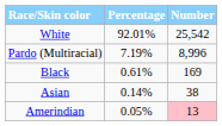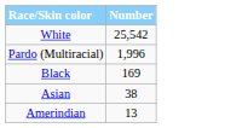 <table class="wikitable">
 <tr style="background:#87CEFA; color:white">
 <td><strong>Race/Skin color </strong></td>
-<td><strong>Percentage</strong></td>
 <td><strong>Number</strong></td>
 </tr>
 <tr align="center">
 <td><a href='#'>White</a></td>
-<td>92.01%</td>
 <td>25,542</td>
 </tr>
 <tr align="center">
 <td><a href='#'>Pardo</a> (Multiracial)</td>
-<td>7.19%</td>
-<td>8,996</td>
+<td>1,996</td>
 </tr>
 <tr align="center">
 <td><a href='#'>Black</a></td>
-<td>0.61%</td>
 <td>169</td>
 </tr>
 <tr align="center">
 <td><a href='#'>Asian</a></td>
-<td>0.14%</td>
 <td>38</td>
 </tr>
 <tr align="center">
 <td><a href='#'>Amerindian</a></td>
-<td>0.05%</td>
-<td style="background: pink;">13</td>
+<td>13</td>
 </tr>
 </table>
